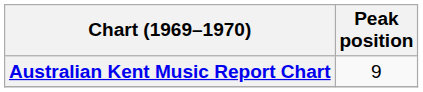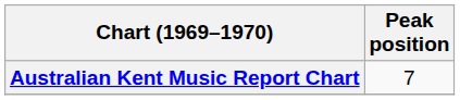 <table class="wikitable sortable plainrowheaders" style="text-align:center;">
 <tr>
 <th scope="col">Chart (1969–1970)</th>
 <th scope="col">Peak<br>position</th>
 </tr>
 <tr>
 <th scope="row"><a href='#'>Australian Kent Music Report Chart</a></th>
-<td>9</td>
+<td>7</td>
 </tr>
 <tr>
 </tr>
 <tr>
 </tr>
 </table>
